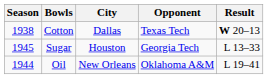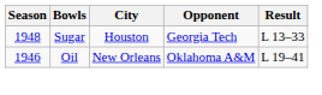 <table class="wikitable">
 <tr>
 <th>Season</th>
 <th>Bowls</th>
 <th>City</th>
 <th>Opponent</th>
 <th>Result</th>
 </tr>
 <tr>
-<td align=center><a href='#'>1938</a></td>
-<td align=center><a href='#'>Cotton</a></td>
-<td align=center><a href='#'>Dallas</a></td>
-<td><a href='#'>Texas Tech</a></td>
-<td align=right><strong>W</strong> 20–13</td>
-</tr>
-<tr>
-<td align=center><a href='#'>1945</a></td>
+<td align=center><a href='#'>1948</a></td>
 <td align=center><a href='#'>Sugar</a></td>
 <td align=center><a href='#'>Houston</a></td>
 <td><a href='#'>Georgia Tech</a></td>
 <td align=right>L 13–33</td>
 </tr>
 <tr>
-<td align=center><a href='#'>1944</a></td>
+<td align=center><a href='#'>1946</a></td>
 <td align=center><a href='#'>Oil</a></td>
 <td align=center><a href='#'>New Orleans</a></td>
 <td><a href='#'>Oklahoma A&M</a></td>
 <td align=right>L 19–41</td>
 </tr>
 </table>
